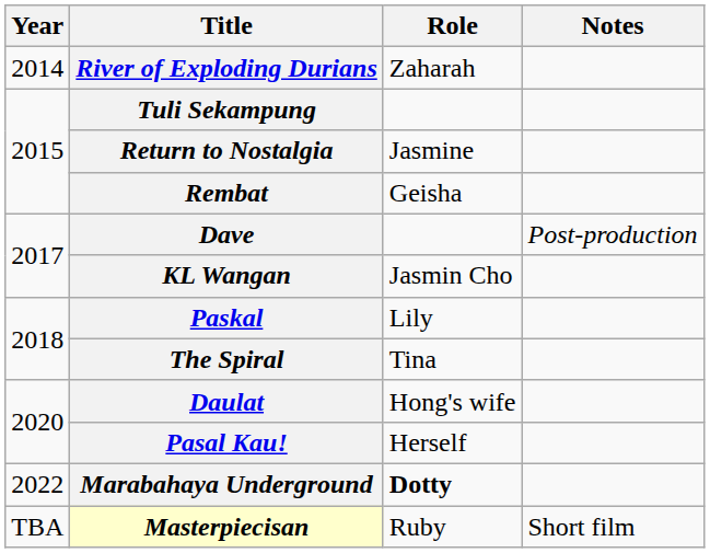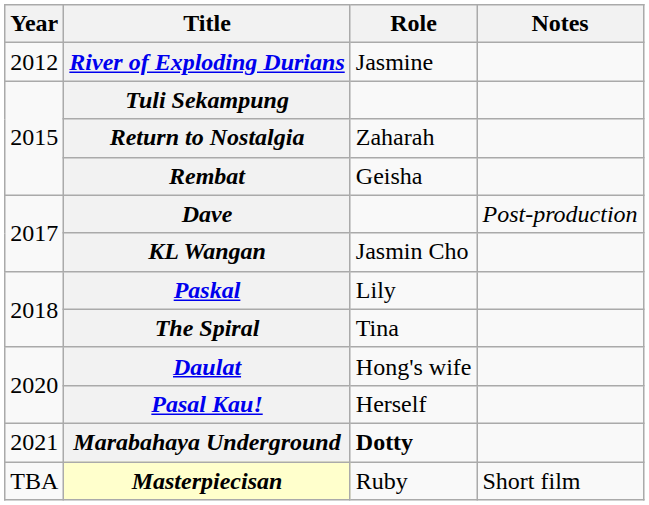 <table class="wikitable">
 <tr>
 <th>Year</th>
 <th>Title</th>
 <th>Role</th>
 <th>Notes</th>
 </tr>
 <tr>
-<td>2014</td>
+<td>2012</td>
 <th><em><a href='#'>River of Exploding Durians</a></em></th>
-<td>Zaharah</td>
+<td>Jasmine</td>
 <td></td>
 </tr>
 <tr>
 <td rowspan="3">2015</td>
 <th><em>Tuli Sekampung</em></th>
 <td></td>
 <td></td>
 </tr>
 <tr>
 <th><em>Return to Nostalgia</em></th>
-<td>Jasmine</td>
+<td>Zaharah</td>
 <td></td>
 </tr>
 <tr>
 <th><em>Rembat</em></th>
 <td>Geisha</td>
 <td></td>
 </tr>
 <tr>
 <td rowspan="2">2017</td>
 <th><em>Dave</em></th>
 <td></td>
 <td><em>Post-production</em></td>
 </tr>
 <tr>
 <th><em>KL Wangan</em></th>
 <td>Jasmin Cho</td>
 <td></td>
 </tr>
 <tr>
 <td rowspan="2">2018</td>
 <th><em><a href='#'>Paskal</a></em></th>
 <td>Lily</td>
 <td></td>
 </tr>
 <tr>
 <th><em>The Spiral</em></th>
 <td>Tina</td>
 <td></td>
 </tr>
 <tr>
 <td rowspan="2">2020</td>
 <th><em><a href='#'>Daulat</a></em></th>
 <td>Hong's wife</td>
 <td></td>
 </tr>
 <tr>
 <th><em><a href='#'>Pasal Kau!</a></em></th>
 <td>Herself</td>
 <td></td>
 </tr>
 <tr>
-<td>2022</td>
+<td>2021</td>
 <th><em>Marabahaya Underground</em></th>
 <td><strong>Dotty</strong></td>
 <td></td>
 </tr>
 <tr>
 <td>TBA</td>
 <th style="background:#FFFFCC;"><em>Masterpiecisan</em> </th>
 <td>Ruby</td>
 <td>Short film</td>
 </tr>
 </table>
